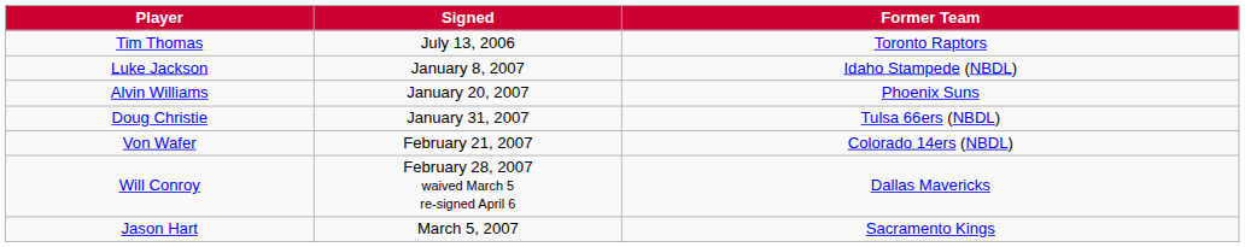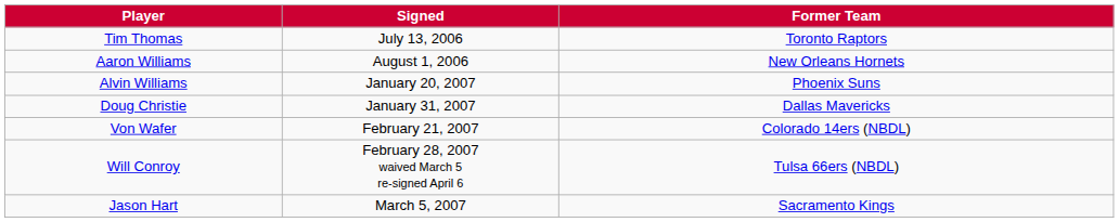 <table class="wikitable sortable sortable">
 <tr>
 <th style="background:#CC0033; color:white" width="10%">Player</th>
 <th style="background:#CC0033; color:white" width="10%">Signed</th>
 <th style="background:#CC0033; color:white" width="20%">Former Team</th>
 </tr>
 <tr style="text-align: center">
 <td><a href='#'>Tim Thomas</a></td>
 <td>July 13, 2006</td>
 <td><a href='#'>Toronto Raptors</a></td>
 </tr>
 <tr style="text-align: center">
-<td><a href='#'>Luke Jackson</a></td>
-<td>January 8, 2007</td>
-<td><a href='#'>Idaho Stampede</a> (<a href='#'>NBDL</a>)</td>
+<td><a href='#'>Aaron Williams</a></td>
+<td>August 1, 2006</td>
+<td><a href='#'>New Orleans Hornets</a></td>
 </tr>
 <tr style="text-align: center">
 <td><a href='#'>Alvin Williams</a></td>
 <td>January 20, 2007</td>
 <td><a href='#'>Phoenix Suns</a></td>
 </tr>
 <tr style="text-align: center">
 <td><a href='#'>Doug Christie</a></td>
 <td>January 31, 2007</td>
-<td><a href='#'>Tulsa 66ers</a> (<a href='#'>NBDL</a>)</td>
+<td><a href='#'>Dallas Mavericks</a></td>
 </tr>
 <tr style="text-align: center">
 <td><a href='#'>Von Wafer</a></td>
 <td>February 21, 2007</td>
 <td><a href='#'>Colorado 14ers</a> (<a href='#'>NBDL</a>)</td>
 </tr>
 <tr style="text-align: center">
 <td><a href='#'>Will Conroy</a></td>
 <td>February 28, 2007 <br><small>waived March 5 <br>re-signed April 6</small></td>
-<td><a href='#'>Dallas Mavericks</a></td>
+<td><a href='#'>Tulsa 66ers</a> (<a href='#'>NBDL</a>)</td>
 </tr>
 <tr style="text-align: center">
 <td><a href='#'>Jason Hart</a></td>
 <td>March 5, 2007</td>
 <td><a href='#'>Sacramento Kings</a></td>
 </tr>
 </table>
